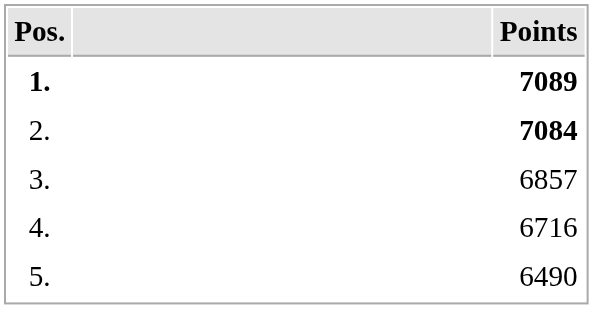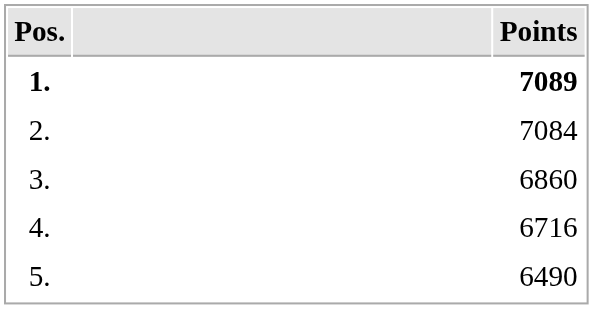 <table cellspacing="1" cellpadding="3" style="border:1px solid #AAAAAA;font-size:90%">
 <tr bgcolor="#E4E4E4">
 <th style="border-bottom:1px solid #AAAAAA" width=10>Pos.</th>
 <th style="border-bottom:1px solid #AAAAAA" width=200></th>
 <th style="border-bottom:1px solid #AAAAAA" width=20>Points</th>
 </tr>
 <tr>
 <td align="center"><strong>1.</strong></td>
 <td><strong></strong></td>
 <td align="right"><strong>7089</strong></td>
 </tr>
 <tr>
 <td align="center">2.</td>
 <td></td>
-<td align="right"><strong>7084</strong></td>
+<td align="right">7084</td>
 </tr>
 <tr>
 <td align="center">3.</td>
 <td></td>
-<td align="right">6857</td>
+<td align="right">6860</td>
 </tr>
 <tr>
 <td align="center">4.</td>
 <td></td>
 <td align="right">6716</td>
 </tr>
 <tr>
 <td align="center">5.</td>
 <td></td>
 <td align="right">6490</td>
 </tr>
 </table>
